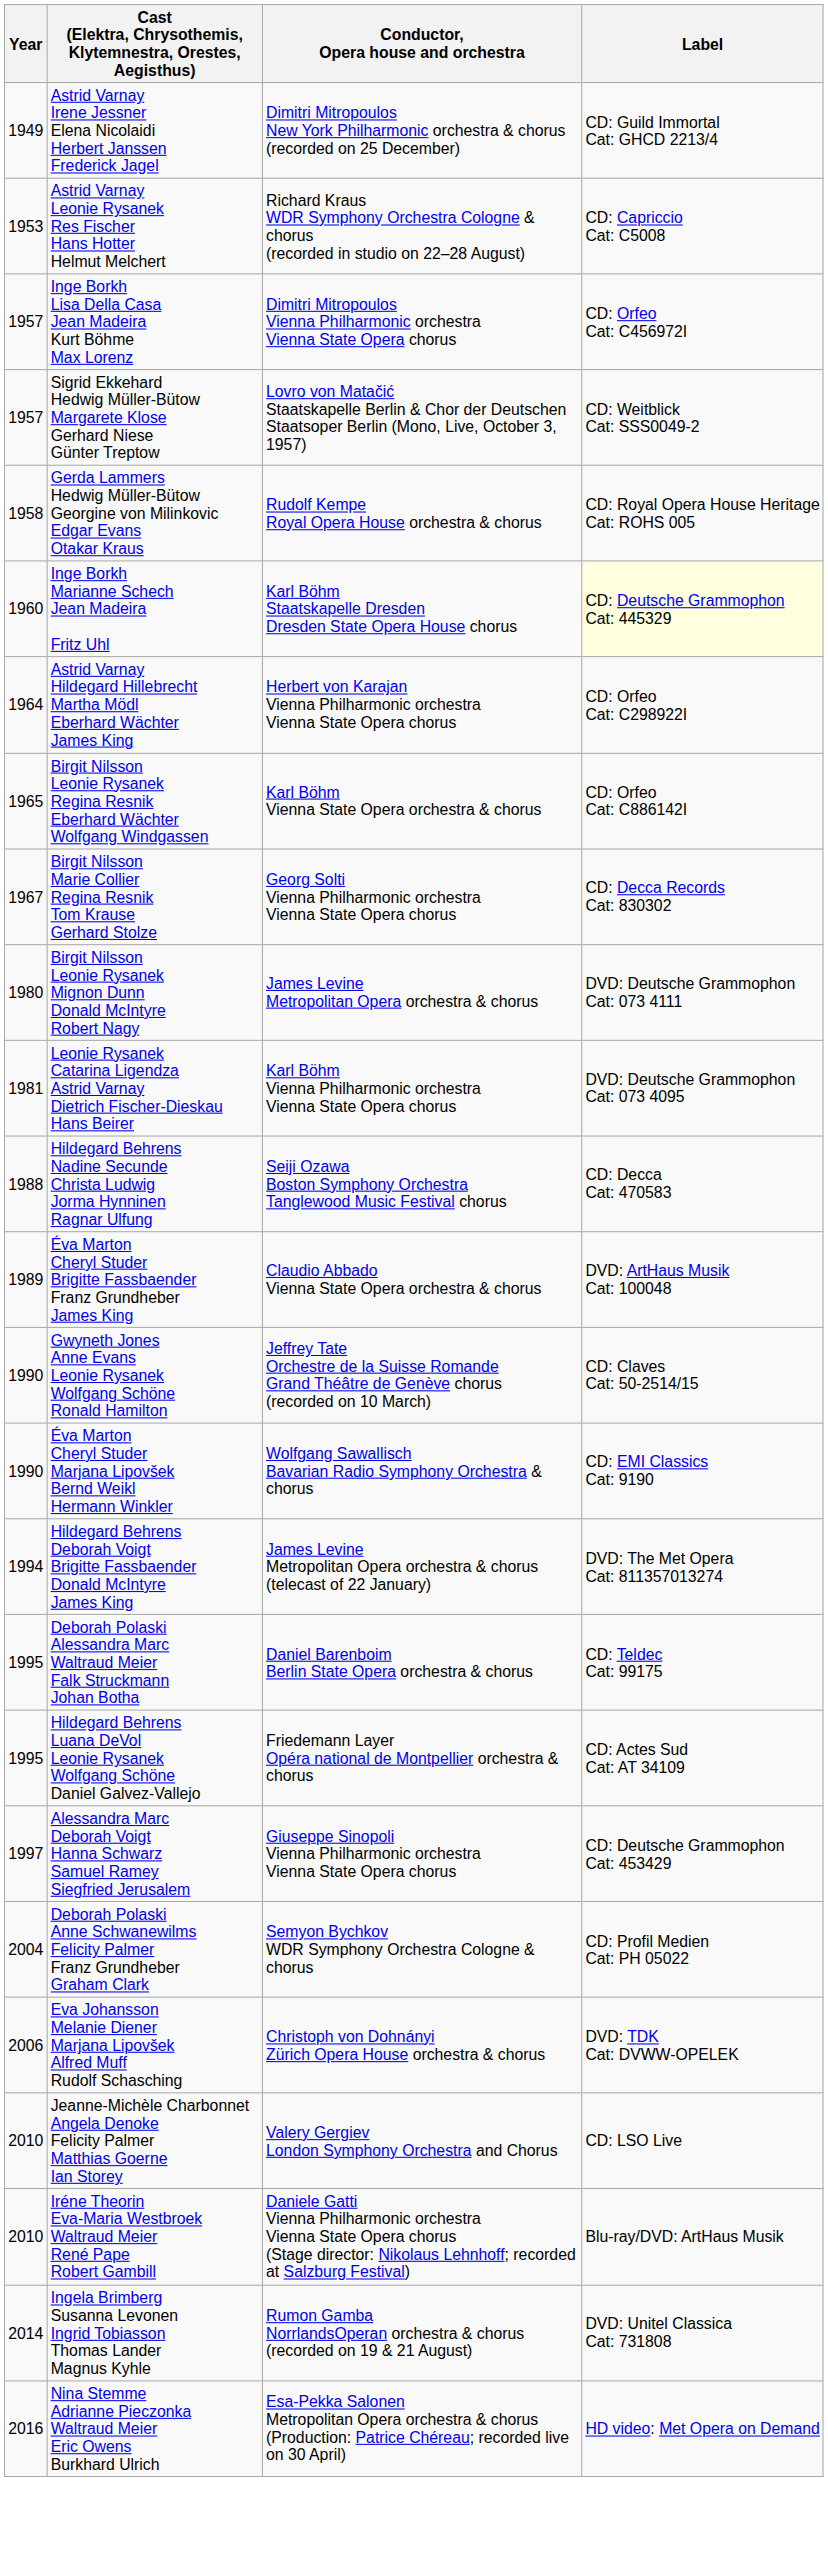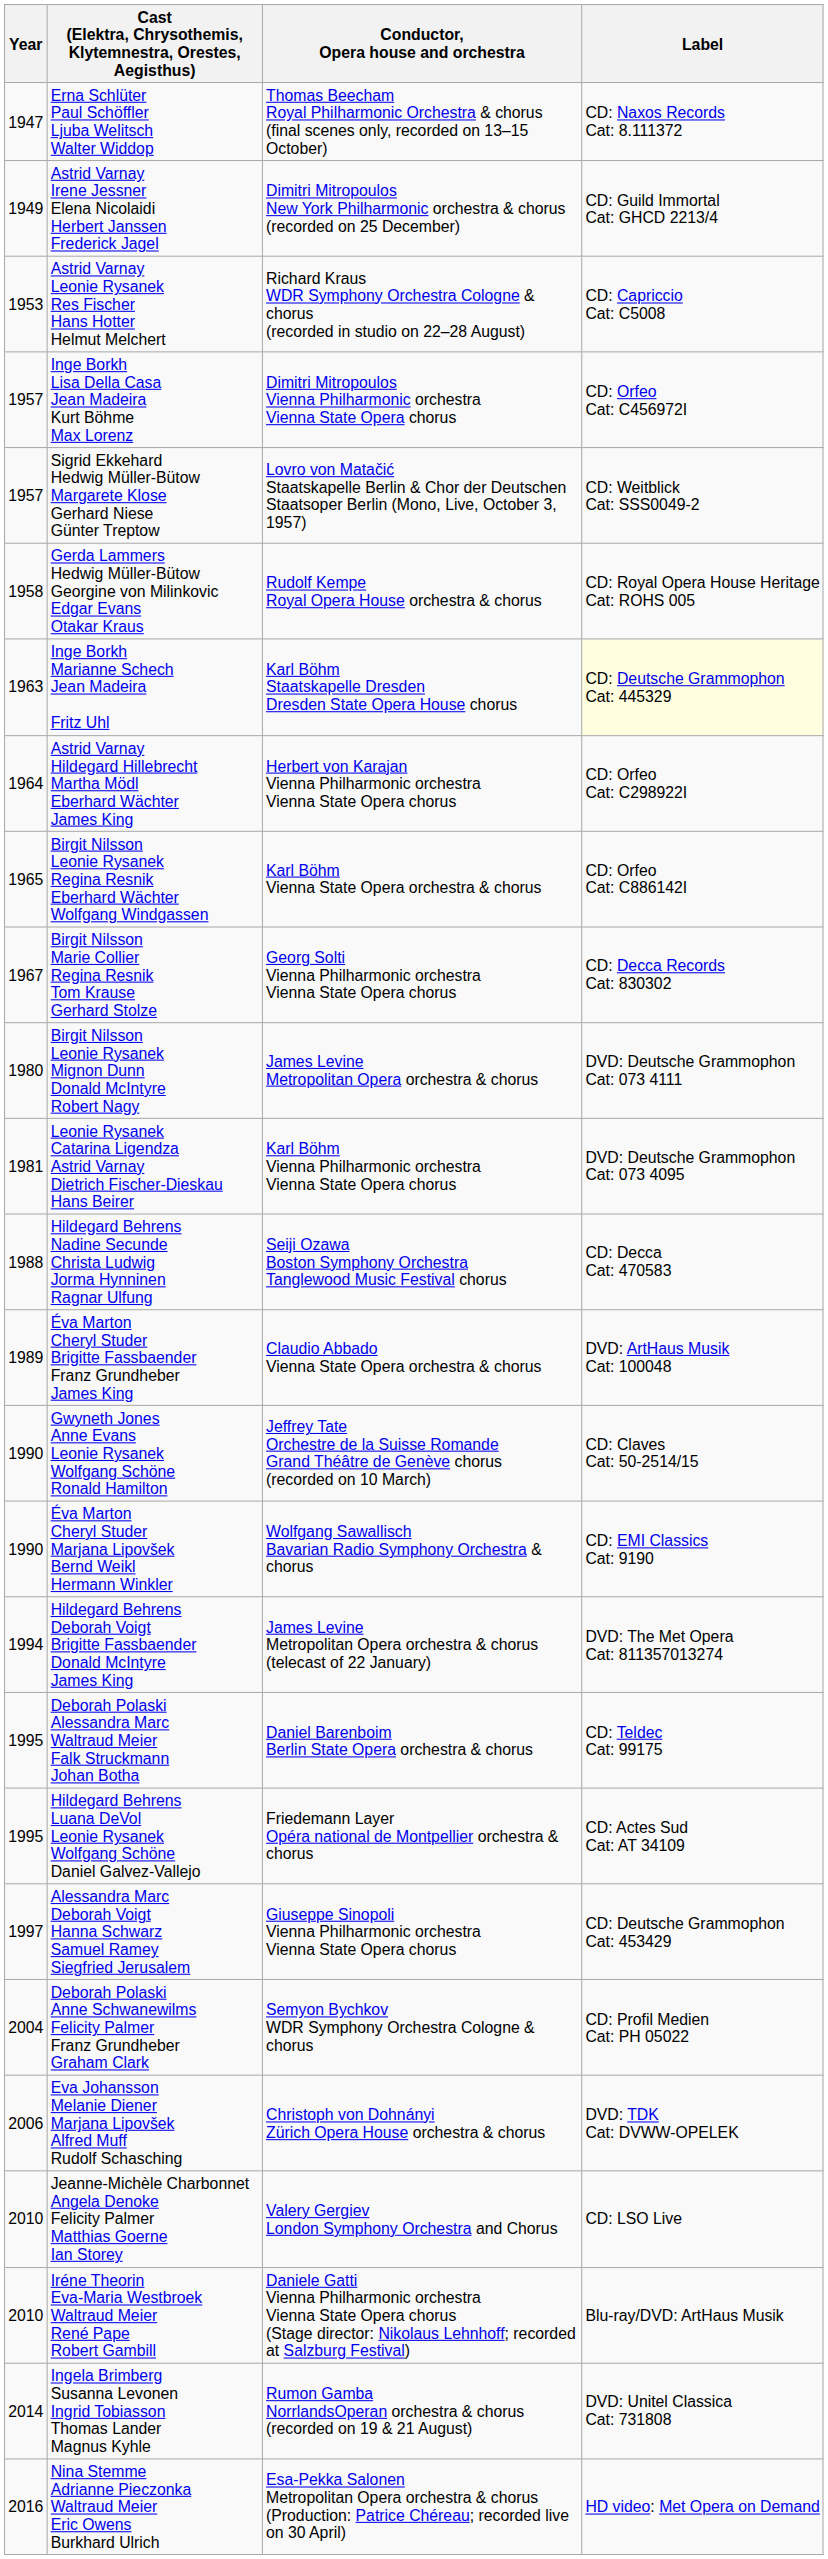 <table class="wikitable" style="font-size:95%;">
 <tr>
 <th>Year</th>
 <th Width="200">Cast<br>(Elektra, Chrysothemis,<br>Klytemnestra, Orestes, Aegisthus)</th>
 <th Width="300">Conductor,<br>Opera house and orchestra</th>
 <th>Label</th>
+</tr>
+<tr>
+<td>1947</td>
+<td><a href='#'>Erna Schlüter</a><br><a href='#'>Paul Schöffler</a><br><a href='#'>Ljuba Welitsch</a><br><a href='#'>Walter Widdop</a></td>
+<td><a href='#'>Thomas Beecham</a><br><a href='#'>Royal Philharmonic Orchestra</a> & chorus<br>(final scenes only, recorded on 13–15 October)</td>
+<td>CD: <a href='#'>Naxos Records</a><br>Cat: 8.111372</td>
 </tr>
 <tr>
 <td>1949</td>
 <td><a href='#'>Astrid Varnay</a><br><a href='#'>Irene Jessner</a><br>Elena Nicolaidi<br><a href='#'>Herbert Janssen</a><br><a href='#'>Frederick Jagel</a></td>
 <td><a href='#'>Dimitri Mitropoulos</a><br><a href='#'>New York Philharmonic</a> orchestra & chorus<br>(recorded on 25 December)</td>
 <td>CD: Guild Immortal<br>Cat: GHCD 2213/4</td>
 </tr>
 <tr>
 <td>1953</td>
 <td><a href='#'>Astrid Varnay</a><br><a href='#'>Leonie Rysanek</a><br><a href='#'>Res Fischer</a><br><a href='#'>Hans Hotter</a><br>Helmut Melchert<br></td>
 <td>Richard Kraus<br><a href='#'>WDR Symphony Orchestra Cologne</a> & chorus<br>(recorded in studio on 22–28 August)</td>
 <td>CD: <a href='#'>Capriccio</a><br>Cat: C5008</td>
 </tr>
 <tr>
 <td>1957</td>
 <td><a href='#'>Inge Borkh</a><br><a href='#'>Lisa Della Casa</a><br><a href='#'>Jean Madeira</a><br>Kurt Böhme<br><a href='#'>Max Lorenz</a></td>
 <td><a href='#'>Dimitri Mitropoulos</a><br><a href='#'>Vienna Philharmonic</a> orchestra<br><a href='#'>Vienna State Opera</a> chorus</td>
 <td>CD: <a href='#'>Orfeo</a><br>Cat: C456972I</td>
 </tr>
 <tr>
 <td>1957</td>
 <td>Sigrid Ekkehard<br>Hedwig Müller-Bütow<br><a href='#'>Margarete Klose</a><br>Gerhard Niese<br>Günter Treptow</td>
 <td><a href='#'>Lovro von Matačić</a><br>Staatskapelle Berlin & Chor der Deutschen Staatsoper Berlin (Mono, Live, October 3, 1957)</td>
 <td>CD: Weitblick<br>Cat: SSS0049-2</td>
 </tr>
 <tr>
 <td>1958</td>
 <td><a href='#'>Gerda Lammers</a><br>Hedwig Müller-Bütow<br>Georgine von Milinkovic<br><a href='#'>Edgar Evans</a><br><a href='#'>Otakar Kraus</a></td>
 <td><a href='#'>Rudolf Kempe</a><br><a href='#'>Royal Opera House</a> orchestra & chorus</td>
 <td>CD: Royal Opera House Heritage<br>Cat: ROHS 005</td>
 </tr>
 <tr>
-<td>1960</td>
+<td>1963</td>
 <td><a href='#'>Inge Borkh</a><br><a href='#'>Marianne Schech</a><br><a href='#'>Jean Madeira</a><br><br><a href='#'>Fritz Uhl</a></td>
 <td><a href='#'>Karl Böhm</a><br><a href='#'>Staatskapelle Dresden</a><br><a href='#'>Dresden State Opera House</a> chorus</td>
 <td style="background: lightyellow;">CD: <a href='#'>Deutsche Grammophon</a><br>Cat: 445329</td>
 </tr>
 <tr>
 <td>1964</td>
 <td><a href='#'>Astrid Varnay</a><br><a href='#'>Hildegard Hillebrecht</a><br><a href='#'>Martha Mödl</a><br><a href='#'>Eberhard Wächter</a><br><a href='#'>James King</a></td>
 <td><a href='#'>Herbert von Karajan</a><br>Vienna Philharmonic orchestra<br>Vienna State Opera chorus</td>
 <td>CD: Orfeo<br>Cat: C298922I</td>
 </tr>
 <tr>
 <td>1965</td>
 <td><a href='#'>Birgit Nilsson</a><br><a href='#'>Leonie Rysanek</a><br><a href='#'>Regina Resnik</a><br><a href='#'>Eberhard Wächter</a><br><a href='#'>Wolfgang Windgassen</a></td>
 <td><a href='#'>Karl Böhm</a><br>Vienna State Opera orchestra & chorus</td>
 <td>CD: Orfeo<br>Cat: C886142I</td>
 </tr>
 <tr>
 <td>1967</td>
 <td><a href='#'>Birgit Nilsson</a><br><a href='#'>Marie Collier</a><br><a href='#'>Regina Resnik</a><br><a href='#'>Tom Krause</a><br><a href='#'>Gerhard Stolze</a></td>
 <td><a href='#'>Georg Solti</a><br>Vienna Philharmonic orchestra<br>Vienna State Opera chorus</td>
 <td>CD: <a href='#'>Decca Records</a><br>Cat: 830302</td>
 </tr>
 <tr>
 <td>1980</td>
 <td><a href='#'>Birgit Nilsson</a><br><a href='#'>Leonie Rysanek</a><br><a href='#'>Mignon Dunn</a><br><a href='#'>Donald McIntyre</a><br><a href='#'>Robert Nagy</a></td>
 <td><a href='#'>James Levine</a><br><a href='#'>Metropolitan Opera</a> orchestra & chorus</td>
 <td>DVD: Deutsche Grammophon<br>Cat: 073 4111</td>
 </tr>
 <tr>
 <td>1981</td>
 <td><a href='#'>Leonie Rysanek</a><br><a href='#'>Catarina Ligendza</a><br><a href='#'>Astrid Varnay</a><br><a href='#'>Dietrich Fischer-Dieskau</a><br><a href='#'>Hans Beirer</a></td>
 <td><a href='#'>Karl Böhm</a><br>Vienna Philharmonic orchestra<br>Vienna State Opera chorus</td>
 <td>DVD: Deutsche Grammophon<br>Cat: 073 4095</td>
 </tr>
 <tr>
 <td>1988</td>
 <td><a href='#'>Hildegard Behrens</a><br><a href='#'>Nadine Secunde</a><br><a href='#'>Christa Ludwig</a><br><a href='#'>Jorma Hynninen</a><br><a href='#'>Ragnar Ulfung</a></td>
 <td><a href='#'>Seiji Ozawa</a><br><a href='#'>Boston Symphony Orchestra</a><br><a href='#'>Tanglewood Music Festival</a> chorus</td>
 <td>CD: Decca<br>Cat: 470583</td>
 </tr>
 <tr>
 <td>1989</td>
 <td><a href='#'>Éva Marton</a><br><a href='#'>Cheryl Studer</a><br><a href='#'>Brigitte Fassbaender</a><br>Franz Grundheber<br><a href='#'>James King</a></td>
 <td><a href='#'>Claudio Abbado</a><br>Vienna State Opera orchestra & chorus</td>
 <td>DVD: <a href='#'>ArtHaus Musik</a><br>Cat: 100048</td>
 </tr>
 <tr>
 <td>1990</td>
 <td><a href='#'>Gwyneth Jones</a><br><a href='#'>Anne Evans</a><br><a href='#'>Leonie Rysanek</a><br><a href='#'>Wolfgang Schöne</a><br><a href='#'>Ronald Hamilton</a></td>
 <td><a href='#'>Jeffrey Tate</a><br><a href='#'>Orchestre de la Suisse Romande</a><br><a href='#'>Grand Théâtre de Genève</a> chorus<br>(recorded on 10 March)</td>
 <td>CD: Claves<br>Cat: 50-2514/15</td>
 </tr>
 <tr>
 <td>1990</td>
 <td><a href='#'>Éva Marton</a><br><a href='#'>Cheryl Studer</a><br><a href='#'>Marjana Lipovšek</a><br><a href='#'>Bernd Weikl</a><br><a href='#'>Hermann Winkler</a></td>
 <td><a href='#'>Wolfgang Sawallisch</a><br><a href='#'>Bavarian Radio Symphony Orchestra</a> & chorus</td>
 <td>CD: <a href='#'>EMI Classics</a><br>Cat: 9190</td>
 </tr>
 <tr>
 <td>1994</td>
 <td><a href='#'>Hildegard Behrens</a><br><a href='#'>Deborah Voigt</a><br><a href='#'>Brigitte Fassbaender</a><br><a href='#'>Donald McIntyre</a><br><a href='#'>James King</a></td>
 <td><a href='#'>James Levine</a><br>Metropolitan Opera orchestra & chorus<br>(telecast of 22 January)</td>
 <td>DVD: The Met Opera<br>Cat: 811357013274</td>
 </tr>
 <tr>
 <td>1995</td>
 <td><a href='#'>Deborah Polaski</a><br><a href='#'>Alessandra Marc</a><br><a href='#'>Waltraud Meier</a><br><a href='#'>Falk Struckmann</a><br><a href='#'>Johan Botha</a></td>
 <td><a href='#'>Daniel Barenboim</a><br><a href='#'>Berlin State Opera</a> orchestra & chorus</td>
 <td>CD: <a href='#'>Teldec</a><br>Cat: 99175</td>
 </tr>
 <tr>
 <td>1995</td>
 <td><a href='#'>Hildegard Behrens</a><br><a href='#'>Luana DeVol</a><br><a href='#'>Leonie Rysanek</a><br><a href='#'>Wolfgang Schöne</a><br>Daniel Galvez-Vallejo</td>
 <td>Friedemann Layer<br><a href='#'>Opéra national de Montpellier</a> orchestra & chorus</td>
 <td>CD: Actes Sud<br>Cat: AT 34109</td>
 </tr>
 <tr>
 <td>1997</td>
 <td><a href='#'>Alessandra Marc</a><br><a href='#'>Deborah Voigt</a><br><a href='#'>Hanna Schwarz</a><br><a href='#'>Samuel Ramey</a><br><a href='#'>Siegfried Jerusalem</a></td>
 <td><a href='#'>Giuseppe Sinopoli</a><br>Vienna Philharmonic orchestra<br>Vienna State Opera chorus</td>
 <td>CD: Deutsche Grammophon<br>Cat: 453429</td>
 </tr>
 <tr>
 <td>2004</td>
 <td><a href='#'>Deborah Polaski</a><br><a href='#'>Anne Schwanewilms</a><br><a href='#'>Felicity Palmer</a><br>Franz Grundheber<br><a href='#'>Graham Clark</a></td>
 <td><a href='#'>Semyon Bychkov</a><br>WDR Symphony Orchestra Cologne & chorus</td>
 <td>CD: Profil Medien<br>Cat: PH 05022</td>
 </tr>
 <tr>
 <td>2006</td>
 <td><a href='#'>Eva Johansson</a><br><a href='#'>Melanie Diener</a><br><a href='#'>Marjana Lipovšek</a><br><a href='#'>Alfred Muff</a><br>Rudolf Schasching</td>
 <td><a href='#'>Christoph von Dohnányi</a><br><a href='#'>Zürich Opera House</a> orchestra & chorus</td>
 <td>DVD: <a href='#'>TDK</a><br>Cat: DVWW-OPELEK</td>
 </tr>
 <tr>
 <td>2010</td>
 <td>Jeanne-Michèle Charbonnet<br><a href='#'>Angela Denoke</a><br>Felicity Palmer<br><a href='#'>Matthias Goerne</a><br><a href='#'>Ian Storey</a></td>
 <td><a href='#'>Valery Gergiev</a><br><a href='#'>London Symphony Orchestra</a> and Chorus</td>
 <td>CD: LSO Live</td>
 </tr>
 <tr>
 <td>2010</td>
 <td><a href='#'>Iréne Theorin</a><br><a href='#'>Eva-Maria Westbroek</a><br><a href='#'>Waltraud Meier</a><br><a href='#'>René Pape</a><br><a href='#'>Robert Gambill</a></td>
 <td><a href='#'>Daniele Gatti</a><br>Vienna Philharmonic orchestra<br>Vienna State Opera chorus<br>(Stage director: <a href='#'>Nikolaus Lehnhoff</a>; recorded at <a href='#'>Salzburg Festival</a>)</td>
 <td>Blu-ray/DVD: ArtHaus Musik</td>
 </tr>
 <tr>
 <td>2014</td>
 <td><a href='#'>Ingela Brimberg</a><br>Susanna Levonen<br><a href='#'>Ingrid Tobiasson</a><br>Thomas Lander<br>Magnus Kyhle</td>
 <td><a href='#'>Rumon Gamba</a><br><a href='#'>NorrlandsOperan</a> orchestra & chorus<br>(recorded on 19 & 21 August)</td>
 <td>DVD: Unitel Classica<br>Cat: 731808</td>
 </tr>
 <tr>
 <td>2016</td>
 <td><a href='#'>Nina Stemme</a><br><a href='#'>Adrianne Pieczonka</a><br><a href='#'>Waltraud Meier</a><br><a href='#'>Eric Owens</a><br>Burkhard Ulrich</td>
 <td><a href='#'>Esa-Pekka Salonen</a><br>Metropolitan Opera orchestra & chorus<br>(Production: <a href='#'>Patrice Chéreau</a>; recorded live on 30 April)</td>
 <td><a href='#'>HD video</a>: <a href='#'>Met Opera on Demand</a></td>
 </tr>
 <tr>
 </tr>
 </table>
